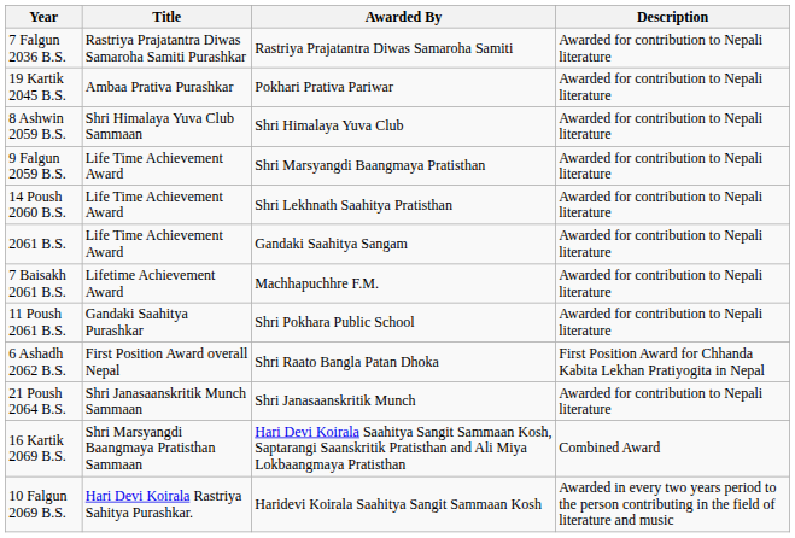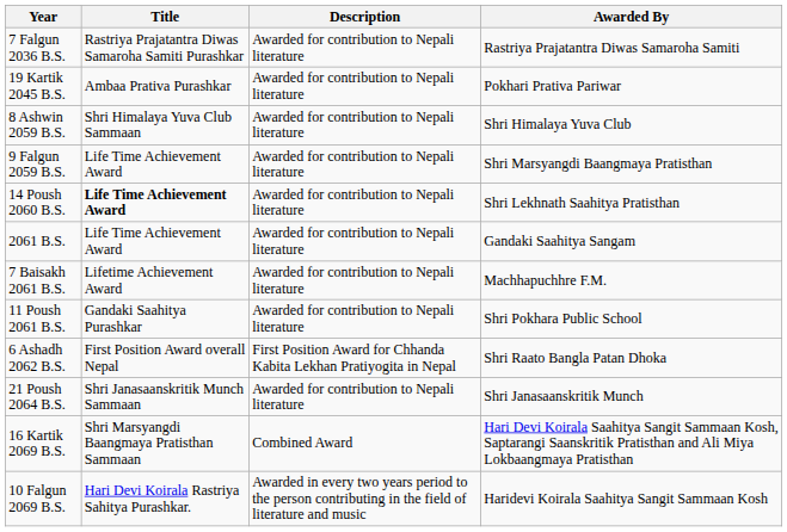 <table class="wikitable sortable">
 <tr>
 <th>Year</th>
 <th>Title</th>
+<th>Description</th>
 <th>Awarded By</th>
-<th>Description</th>
 </tr>
 <tr>
 <td>7 Falgun 2036 B.S.</td>
 <td>Rastriya Prajatantra Diwas Samaroha Samiti Purashkar</td>
+<td>Awarded for contribution to Nepali literature</td>
 <td>Rastriya Prajatantra Diwas Samaroha Samiti</td>
-<td>Awarded for contribution to Nepali literature</td>
 </tr>
 <tr>
 <td>19 Kartik 2045 B.S.</td>
 <td>Ambaa Prativa Purashkar</td>
+<td>Awarded for contribution to Nepali literature</td>
 <td>Pokhari Prativa Pariwar</td>
-<td>Awarded for contribution to Nepali literature</td>
 </tr>
 <tr>
 <td>8 Ashwin 2059 B.S.</td>
 <td>Shri Himalaya Yuva Club Sammaan</td>
+<td>Awarded for contribution to Nepali literature</td>
 <td>Shri Himalaya Yuva Club</td>
-<td>Awarded for contribution to Nepali literature</td>
 </tr>
 <tr>
 <td>9 Falgun 2059 B.S.</td>
 <td>Life Time Achievement Award</td>
+<td>Awarded for contribution to Nepali literature</td>
 <td>Shri Marsyangdi Baangmaya Pratisthan</td>
-<td>Awarded for contribution to Nepali literature</td>
 </tr>
 <tr>
 <td>14 Poush 2060 B.S.</td>
-<td>Life Time Achievement Award</td>
+<td><strong>Life Time Achievement Award</strong></td>
+<td>Awarded for contribution to Nepali literature</td>
 <td>Shri Lekhnath Saahitya Pratisthan</td>
-<td>Awarded for contribution to Nepali literature</td>
 </tr>
 <tr>
 <td>2061 B.S.</td>
 <td>Life Time Achievement Award</td>
+<td>Awarded for contribution to Nepali literature</td>
 <td>Gandaki Saahitya Sangam</td>
-<td>Awarded for contribution to Nepali literature</td>
 </tr>
 <tr>
 <td>7 Baisakh 2061 B.S.</td>
 <td>Lifetime Achievement Award</td>
+<td>Awarded for contribution to Nepali literature</td>
 <td>Machhapuchhre F.M.</td>
-<td>Awarded for contribution to Nepali literature</td>
 </tr>
 <tr>
 <td>11 Poush 2061 B.S.</td>
 <td>Gandaki Saahitya Purashkar</td>
+<td>Awarded for contribution to Nepali literature</td>
 <td>Shri Pokhara Public School</td>
-<td>Awarded for contribution to Nepali literature</td>
 </tr>
 <tr>
 <td>6 Ashadh 2062 B.S.</td>
 <td>First Position Award overall Nepal</td>
+<td>First Position Award for Chhanda Kabita Lekhan Pratiyogita in Nepal</td>
 <td>Shri Raato Bangla Patan Dhoka</td>
-<td>First Position Award for Chhanda Kabita Lekhan Pratiyogita in Nepal</td>
 </tr>
 <tr>
 <td>21 Poush 2064 B.S.</td>
 <td>Shri Janasaanskritik Munch Sammaan</td>
+<td>Awarded for contribution to Nepali literature</td>
 <td>Shri Janasaanskritik Munch</td>
-<td>Awarded for contribution to Nepali literature</td>
 </tr>
 <tr>
 <td>16 Kartik 2069 B.S.</td>
 <td>Shri Marsyangdi Baangmaya Pratisthan Sammaan</td>
+<td>Combined Award</td>
 <td><a href='#'>Hari Devi Koirala</a> Saahitya Sangit Sammaan Kosh, Saptarangi Saanskritik Pratisthan and Ali Miya Lokbaangmaya Pratisthan</td>
-<td>Combined Award</td>
 </tr>
 <tr>
 <td>10 Falgun 2069 B.S.</td>
 <td><a href='#'>Hari Devi Koirala</a> Rastriya Sahitya Purashkar.</td>
+<td>Awarded in every two years period to the person contributing in the field of literature and music</td>
 <td>Haridevi Koirala Saahitya Sangit Sammaan Kosh</td>
-<td>Awarded in every two years period to the person contributing in the field of literature and music</td>
 </tr>
 </table>
